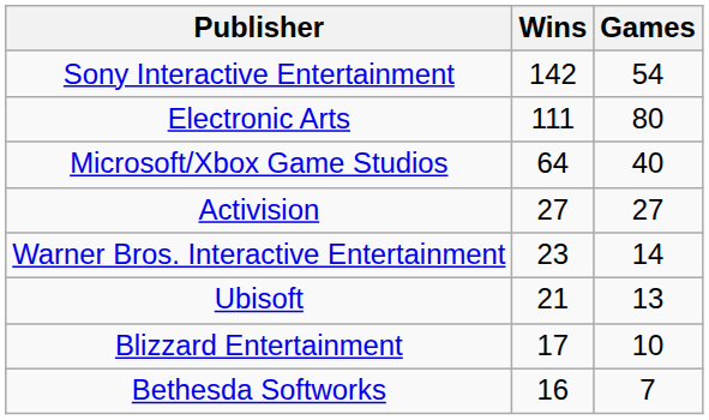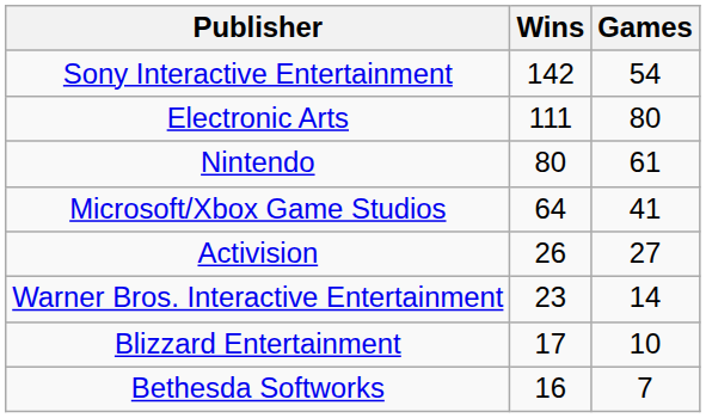 <table class="wikitable sortable" style="text-align: center">
 <tr>
 <th>Publisher</th>
 <th>Wins</th>
 <th>Games</th>
 </tr>
 <tr>
 <td><a href='#'>Sony Interactive Entertainment</a></td>
 <td>142</td>
 <td>54</td>
 </tr>
 <tr>
 <td><a href='#'>Electronic Arts</a></td>
 <td>111</td>
 <td>80</td>
 </tr>
 <tr>
+<td><a href='#'>Nintendo</a></td>
+<td>80</td>
+<td>61</td>
+</tr>
+<tr>
 <td><a href='#'>Microsoft/Xbox Game Studios</a></td>
 <td>64</td>
-<td>40</td>
+<td>41</td>
 </tr>
 <tr>
 <td><a href='#'>Activision</a></td>
-<td>27</td>
+<td>26</td>
 <td>27</td>
 </tr>
 <tr>
 <td><a href='#'>Warner Bros. Interactive Entertainment</a></td>
 <td>23</td>
 <td>14</td>
-</tr>
-<tr>
-<td><a href='#'>Ubisoft</a></td>
-<td>21</td>
-<td>13</td>
 </tr>
 <tr>
 <td><a href='#'>Blizzard Entertainment</a></td>
 <td>17</td>
 <td>10</td>
 </tr>
 <tr>
 <td><a href='#'>Bethesda Softworks</a></td>
 <td>16</td>
 <td>7</td>
 </tr>
 </table>
